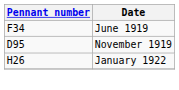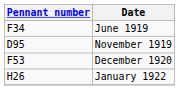 <table class="wikitable" style="text-align:left">
 <tr>
 <th scope="col"><a href='#'>Pennant number</a></th>
 <th>Date</th>
 </tr>
 <tr>
 <td scope="row">F34</td>
 <td>June 1919</td>
 </tr>
 <tr>
 <td scope="row">D95</td>
 <td>November 1919</td>
 </tr>
 <tr>
+<td scope="row">F53</td>
+<td>December 1920</td>
+</tr>
+<tr>
 <td scope="row">H26</td>
 <td>January 1922</td>
 </tr>
 <tr>
 </tr>
 </table>
